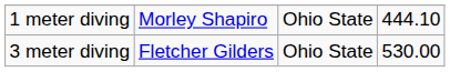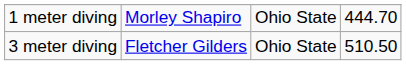 <table class="wikitable sortable" style="text-align:left">
 <tr>
 </tr>
 <tr>
 <td>1 meter diving</td>
 <td><a href='#'>Morley Shapiro</a></td>
 <td>Ohio State</td>
-<td>444.10</td>
+<td>444.70</td>
 </tr>
 <tr>
 <td>3 meter diving</td>
 <td><a href='#'>Fletcher Gilders</a></td>
 <td>Ohio State</td>
-<td>530.00</td>
+<td>510.50</td>
 </tr>
 </table>
